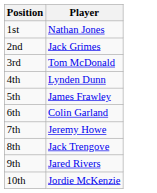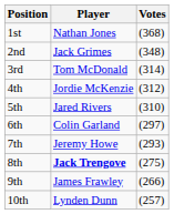 <table class="wikitable">
 <tr>
 <th>Position</th>
 <th>Player</th>
+<th>Votes</th>
 </tr>
 <tr>
 <td>1st</td>
 <td><a href='#'>Nathan Jones</a></td>
+<td>(368)</td>
 </tr>
 <tr>
 <td>2nd</td>
 <td><a href='#'>Jack Grimes</a></td>
+<td>(348)</td>
 </tr>
 <tr>
 <td>3rd</td>
 <td><a href='#'>Tom McDonald</a></td>
+<td>(314)</td>
 </tr>
 <tr>
 <td>4th</td>
-<td><a href='#'>Lynden Dunn</a></td>
+<td><a href='#'>Jordie McKenzie</a></td>
+<td>(312)</td>
 </tr>
 <tr>
 <td>5th</td>
-<td><a href='#'>James Frawley</a></td>
+<td><a href='#'>Jared Rivers</a></td>
+<td>(310)</td>
 </tr>
 <tr>
 <td>6th</td>
 <td><a href='#'>Colin Garland</a></td>
+<td>(297)</td>
 </tr>
 <tr>
 <td>7th</td>
 <td><a href='#'>Jeremy Howe</a></td>
+<td>(293)</td>
 </tr>
 <tr>
 <td>8th</td>
-<td><a href='#'>Jack Trengove</a></td>
+<td><strong><a href='#'>Jack Trengove</a></strong></td>
+<td>(275)</td>
 </tr>
 <tr>
 <td>9th</td>
-<td><a href='#'>Jared Rivers</a></td>
+<td><a href='#'>James Frawley</a></td>
+<td>(266)</td>
 </tr>
 <tr>
 <td>10th</td>
-<td><a href='#'>Jordie McKenzie</a></td>
+<td><a href='#'>Lynden Dunn</a></td>
+<td>(257)</td>
 </tr>
 </table>
